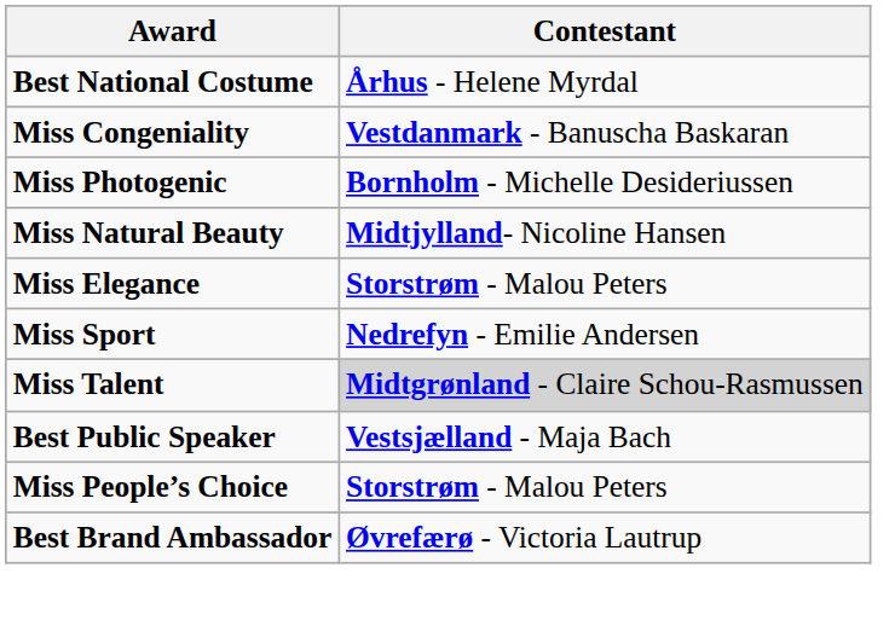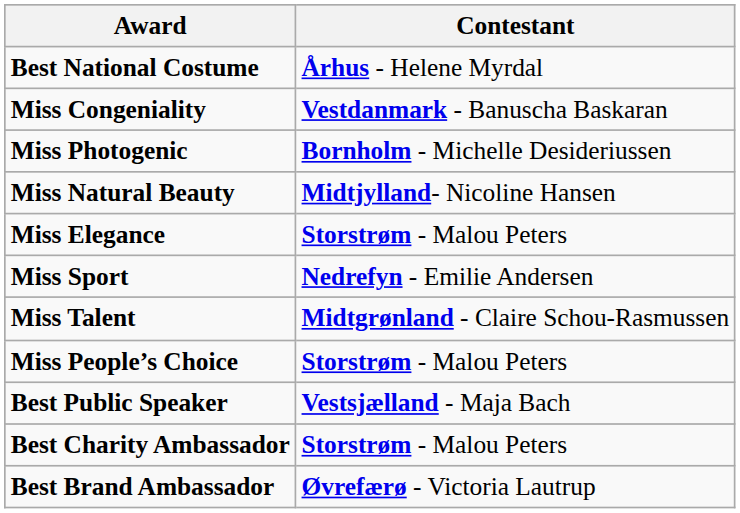 <table class="wikitable unsortable" style="font-size:95%;">
 <tr>
 <th>Award</th>
 <th>Contestant</th>
 </tr>
 <tr>
 <td><strong>Best National Costume</strong></td>
 <td><strong><a href='#'>Århus</a></strong> - Helene Myrdal</td>
 </tr>
 <tr>
 <td><strong>Miss Congeniality</strong></td>
 <td><strong><a href='#'>Vestdanmark</a></strong> - Banuscha Baskaran</td>
 </tr>
 <tr>
 <td><strong>Miss Photogenic</strong></td>
 <td><strong><a href='#'>Bornholm</a></strong> - Michelle Desideriussen</td>
 </tr>
 <tr>
 <td><strong>Miss Natural Beauty</strong></td>
 <td><strong><a href='#'>Midtjylland</a></strong>- Nicoline Hansen</td>
 </tr>
 <tr>
 <td><strong>Miss Elegance</strong></td>
 <td><strong><a href='#'>Storstrøm</a></strong> - Malou Peters<br></td>
 </tr>
 <tr>
 <td><strong>Miss Sport</strong></td>
 <td><strong><a href='#'>Nedrefyn</a></strong> - Emilie Andersen</td>
 </tr>
 <tr>
 <td><strong>Miss Talent</strong></td>
-<td style="background: lightgrey;"><strong><a href='#'>Midtgrønland</a></strong> - Claire Schou-Rasmussen</td>
+<td><strong><a href='#'>Midtgrønland</a></strong> - Claire Schou-Rasmussen</td>
+</tr>
+<tr>
+<td><strong>Miss People’s Choice</strong></td>
+<td><strong><a href='#'>Storstrøm</a></strong> - Malou Peters</td>
 </tr>
 <tr>
 <td><strong>Best Public Speaker</strong></td>
 <td><strong><a href='#'>Vestsjælland</a></strong> - Maja Bach<br></td>
 </tr>
 <tr>
-<td><strong>Miss People’s Choice</strong></td>
+<td><strong>Best Charity Ambassador</strong></td>
 <td><strong><a href='#'>Storstrøm</a></strong> - Malou Peters</td>
 </tr>
 <tr>
 <td><strong>Best Brand Ambassador</strong></td>
 <td><strong><a href='#'>Øvrefærø</a></strong> - Victoria Lautrup</td>
 </tr>
 </table>
